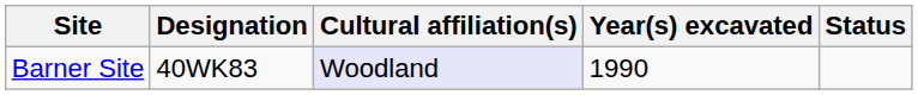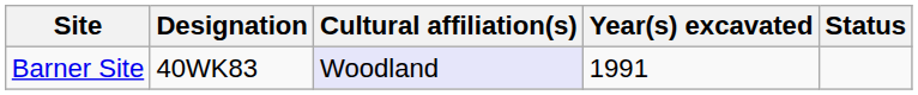 <table class="wikitable">
 <tr>
 <th>Site</th>
 <th>Designation</th>
 <th>Cultural affiliation(s)</th>
 <th>Year(s) excavated</th>
 <th>Status</th>
 </tr>
 <tr>
 <td><a href='#'>Barner Site</a></td>
 <td>40WK83</td>
 <td style="background: lavender;">Woodland</td>
-<td>1990</td>
+<td>1991</td>
 <td></td>
 </tr>
 </table>
